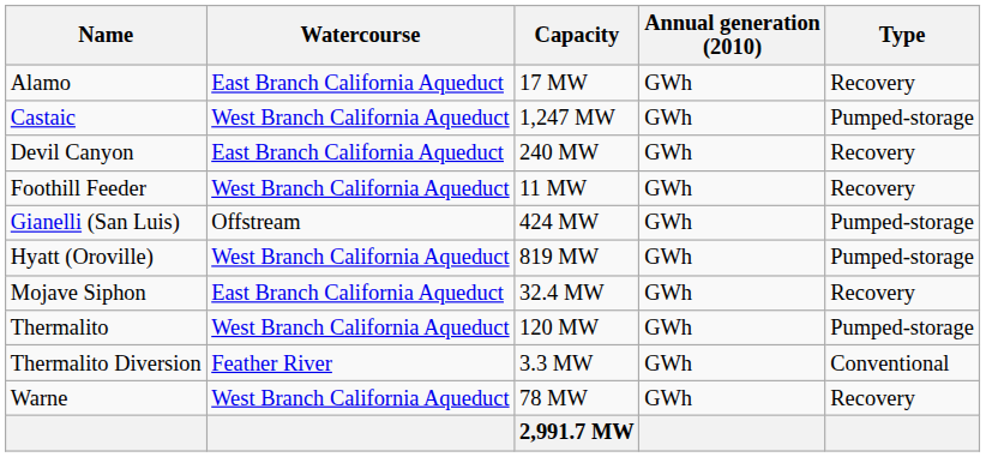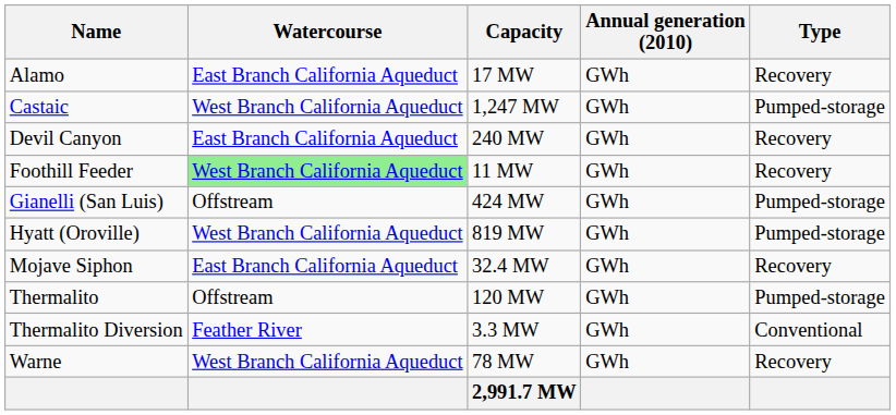 <table class="wikitable sortable">
 <tr>
 <th>Name</th>
 <th>Watercourse</th>
 <th>Capacity</th>
 <th>Annual generation<br>(2010)</th>
 <th>Type</th>
 </tr>
 <tr>
 <td>Alamo</td>
 <td><a href='#'>East Branch California Aqueduct</a></td>
 <td>17 MW</td>
 <td> GWh</td>
 <td>Recovery</td>
 </tr>
 <tr>
 <td><a href='#'>Castaic</a></td>
 <td><a href='#'>West Branch California Aqueduct</a></td>
 <td>1,247 MW</td>
 <td> GWh</td>
 <td>Pumped-storage</td>
 </tr>
 <tr>
 <td>Devil Canyon</td>
 <td><a href='#'>East Branch California Aqueduct</a></td>
 <td>240 MW</td>
 <td> GWh</td>
 <td>Recovery</td>
 </tr>
 <tr>
 <td>Foothill Feeder</td>
-<td><a href='#'>West Branch California Aqueduct</a></td>
+<td style="background: lightgreen;"><a href='#'>West Branch California Aqueduct</a></td>
 <td>11 MW</td>
 <td> GWh</td>
 <td>Recovery</td>
 </tr>
 <tr>
 <td><a href='#'>Gianelli</a> (San Luis)</td>
 <td>Offstream</td>
 <td>424 MW</td>
 <td> GWh</td>
 <td>Pumped-storage</td>
 </tr>
 <tr>
 <td>Hyatt (Oroville)</td>
 <td><a href='#'>West Branch California Aqueduct</a></td>
 <td>819 MW</td>
 <td> GWh</td>
 <td>Pumped-storage</td>
 </tr>
 <tr>
 <td>Mojave Siphon</td>
 <td><a href='#'>East Branch California Aqueduct</a></td>
 <td>32.4 MW</td>
 <td> GWh</td>
 <td>Recovery</td>
 </tr>
 <tr>
 <td>Thermalito</td>
-<td><a href='#'>West Branch California Aqueduct</a></td>
+<td>Offstream</td>
 <td>120 MW</td>
 <td> GWh</td>
 <td>Pumped-storage</td>
 </tr>
 <tr>
 <td>Thermalito Diversion</td>
 <td><a href='#'>Feather River</a></td>
 <td>3.3 MW</td>
 <td> GWh</td>
 <td>Conventional</td>
 </tr>
 <tr>
 <td>Warne</td>
 <td><a href='#'>West Branch California Aqueduct</a></td>
 <td>78 MW</td>
 <td> GWh</td>
 <td>Recovery</td>
 </tr>
 <tr>
 <th></th>
 <th></th>
 <th>2,991.7 MW</th>
 <th></th>
 <th></th>
 </tr>
 </table>
